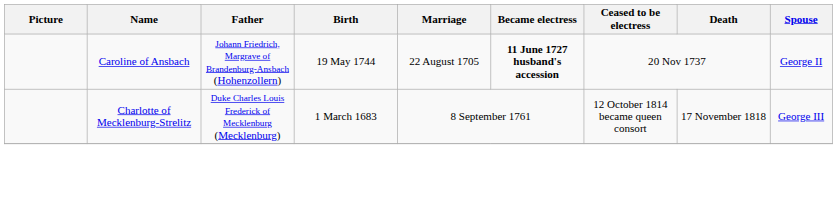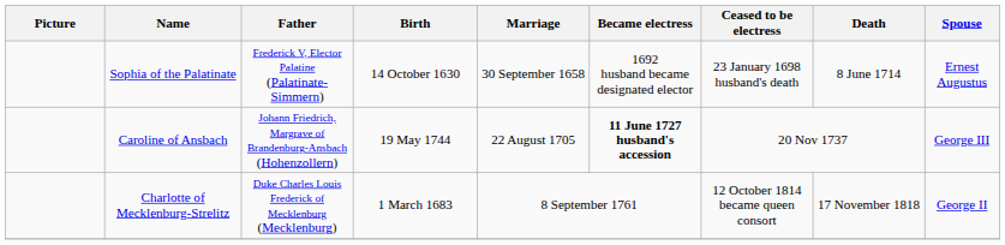 <table width=95% class="wikitable">
 <tr>
 <th width = "8%">Picture</th>
 <th width = "11%">Name</th>
 <th width = "9%">Father</th>
 <th width = "10%">Birth</th>
 <th width = "9%">Marriage</th>
 <th width = "9%">Became electress</th>
 <th width = "9%">Ceased to be electress</th>
 <th width = "9%">Death</th>
 <th width = "6%"><a href='#'>Spouse</a></th>
 </tr>
 <tr>
 <td align="center"></td>
+<td align="center"><a href='#'>Sophia of the Palatinate</a><br></td>
+<td align="center"><small><a href='#'>Frederick V, Elector Palatine</a></small><br>(<a href='#'>Palatinate-Simmern</a>)</td>
+<td align="center">14 October 1630</td>
+<td align="center">30 September 1658</td>
+<td align="center">1692<br>husband became designated elector</td>
+<td align="center">23 January 1698<br>husband's death</td>
+<td align="center">8 June 1714</td>
+<td align="center"><a href='#'>Ernest Augustus</a></td>
+</tr>
+<tr>
+<td align="center"></td>
 <td align="center"><a href='#'>Caroline of Ansbach</a><br></td>
 <td align="center"><small><a href='#'>Johann Friedrich, Margrave of Brandenburg-Ansbach</a></small><br>(<a href='#'>Hohenzollern</a>)</td>
 <td align="center">19 May 1744</td>
 <td align="center">22 August 1705</td>
 <td align="center"><strong>11 June 1727<br>husband's accession</strong></td>
 <td align=center colspan="2">20 Nov 1737</td>
-<td align="center"><a href='#'>George II</a></td>
+<td align="center"><a href='#'>George III</a></td>
 </tr>
 <tr>
 <td align="center"></td>
 <td align="center"><a href='#'>Charlotte of Mecklenburg-Strelitz</a><br></td>
 <td align="center"><small><a href='#'>Duke Charles Louis Frederick of Mecklenburg</a></small><br>(<a href='#'>Mecklenburg</a>)</td>
 <td align="center">1 March 1683</td>
 <td align=center colspan="2">8 September 1761</td>
 <td align="center">12 October 1814<br>became queen consort</td>
 <td align="center">17 November 1818</td>
-<td align="center"><a href='#'>George III</a></td>
+<td align="center"><a href='#'>George II</a></td>
 </tr>
 <tr>
 </tr>
 </table>
